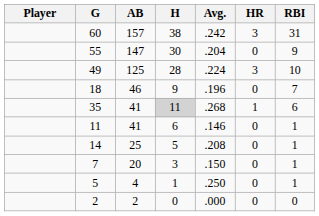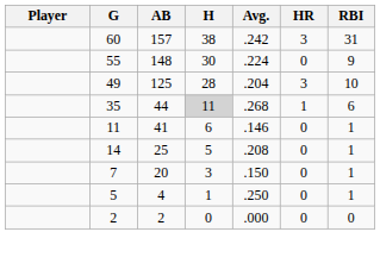 <table class="wikitable sortable">
 <tr>
 <th bgcolor="#DDDDFF" width="16%">Player</th>
 <th bgcolor="#DDDDFF" width="9%">G</th>
 <th bgcolor="#DDDDFF" width="9%">AB</th>
 <th bgcolor="#DDDDFF" width="9%">H</th>
 <th bgcolor="#DDDDFF" width="9%">Avg.</th>
 <th bgcolor="#DDDDFF" width="9%">HR</th>
 <th bgcolor="#DDDDFF" width="9%">RBI</th>
 </tr>
 <tr align="center">
 <td></td>
 <td>60</td>
 <td>157</td>
 <td>38</td>
 <td>.242</td>
 <td>3</td>
 <td>31</td>
 </tr>
 <tr align="center">
 <td></td>
 <td>55</td>
-<td>147</td>
+<td>148</td>
 <td>30</td>
-<td>.204</td>
+<td>.224</td>
 <td>0</td>
 <td>9</td>
 </tr>
 <tr align="center">
 <td></td>
 <td>49</td>
 <td>125</td>
 <td>28</td>
-<td>.224</td>
+<td>.204</td>
 <td>3</td>
 <td>10</td>
 </tr>
 <tr align="center">
 <td></td>
-<td>18</td>
-<td>46</td>
-<td>9</td>
-<td>.196</td>
-<td>0</td>
-<td>7</td>
-</tr>
-<tr align="center">
-<td></td>
 <td>35</td>
-<td>41</td>
+<td>44</td>
 <td style="background: lightgrey;">11</td>
 <td>.268</td>
 <td>1</td>
 <td>6</td>
 </tr>
 <tr align="center">
 <td></td>
 <td>11</td>
 <td>41</td>
 <td>6</td>
 <td>.146</td>
 <td>0</td>
 <td>1</td>
 </tr>
 <tr align="center">
 <td></td>
 <td>14</td>
 <td>25</td>
 <td>5</td>
 <td>.208</td>
 <td>0</td>
 <td>1</td>
 </tr>
 <tr align="center">
 <td></td>
 <td>7</td>
 <td>20</td>
 <td>3</td>
 <td>.150</td>
 <td>0</td>
 <td>1</td>
 </tr>
 <tr align="center">
 <td></td>
 <td>5</td>
 <td>4</td>
 <td>1</td>
 <td>.250</td>
 <td>0</td>
 <td>1</td>
 </tr>
 <tr align="center">
 <td></td>
 <td>2</td>
 <td>2</td>
 <td>0</td>
 <td>.000</td>
 <td>0</td>
 <td>0</td>
 </tr>
 </table>
